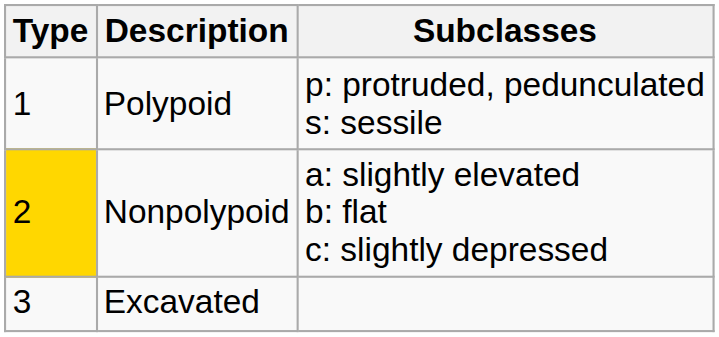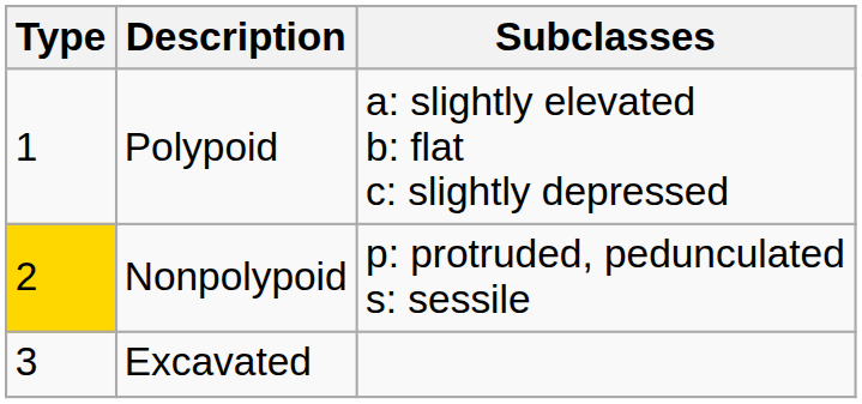 <table class="wikitable">
 <tr>
 <th>Type</th>
 <th>Description</th>
 <th>Subclasses</th>
 </tr>
 <tr>
 <td>1</td>
 <td>Polypoid</td>
-<td>p: protruded, pedunculated<br>s: sessile</td>
+<td>a: slightly elevated<br>b: flat<br>c: slightly depressed</td>
 </tr>
 <tr>
 <td style="background: gold;">2</td>
 <td>Nonpolypoid</td>
-<td>a: slightly elevated<br>b: flat<br>c: slightly depressed</td>
+<td>p: protruded, pedunculated<br>s: sessile</td>
 </tr>
 <tr>
 <td>3</td>
 <td>Excavated</td>
 <td></td>
 </tr>
 </table>
